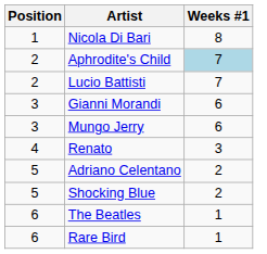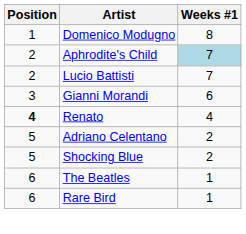 <table class="wikitable sortable" style="font-size:97%;">
 <tr>
 <th>Position</th>
 <th>Artist</th>
 <th>Weeks #1</th>
 </tr>
 <tr>
 <td align="center">1</td>
-<td><a href='#'>Nicola Di Bari</a></td>
+<td><a href='#'>Domenico Modugno</a></td>
 <td align="center">8</td>
 </tr>
 <tr>
 <td align="center">2</td>
 <td><a href='#'>Aphrodite's Child</a></td>
 <td align="center" style="background: lightblue;">7</td>
 </tr>
 <tr>
 <td align="center">2</td>
 <td><a href='#'>Lucio Battisti</a></td>
 <td align="center">7</td>
 </tr>
 <tr>
 <td align="center">3</td>
 <td><a href='#'>Gianni Morandi</a></td>
 <td align="center">6</td>
 </tr>
 <tr>
-<td align="center">3</td>
-<td><a href='#'>Mungo Jerry</a></td>
-<td align="center">6</td>
-</tr>
-<tr>
+<td align="center"><strong>4</strong></td>
+<td><a href='#'>Renato</a></td>
 <td align="center">4</td>
-<td><a href='#'>Renato</a></td>
-<td align="center">3</td>
 </tr>
 <tr>
 <td align="center">5</td>
 <td><a href='#'>Adriano Celentano</a></td>
 <td align="center">2</td>
 </tr>
 <tr>
 <td align="center">5</td>
 <td><a href='#'>Shocking Blue</a></td>
 <td align="center">2</td>
 </tr>
 <tr>
 <td align="center">6</td>
 <td><a href='#'>The Beatles</a></td>
 <td align="center">1</td>
 </tr>
 <tr>
 <td align="center">6</td>
 <td><a href='#'>Rare Bird</a></td>
 <td align="center">1</td>
 </tr>
 </table>
